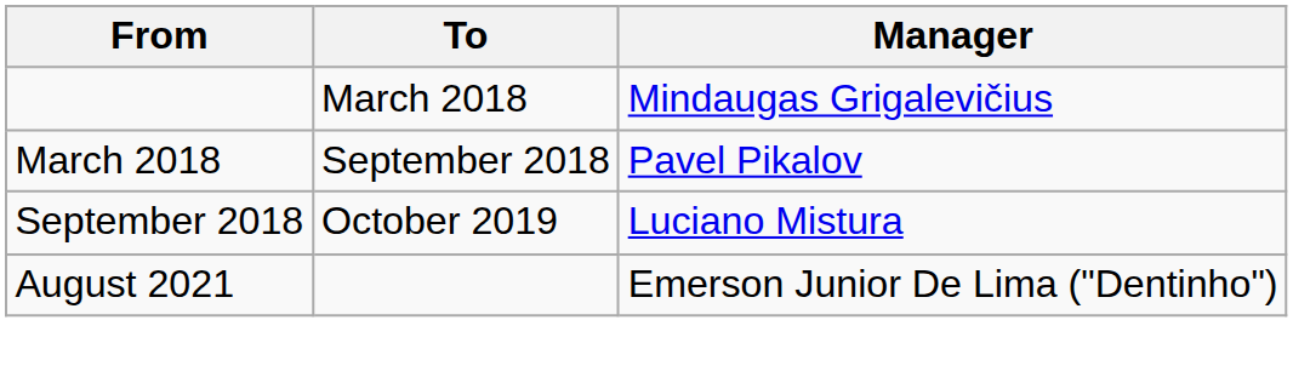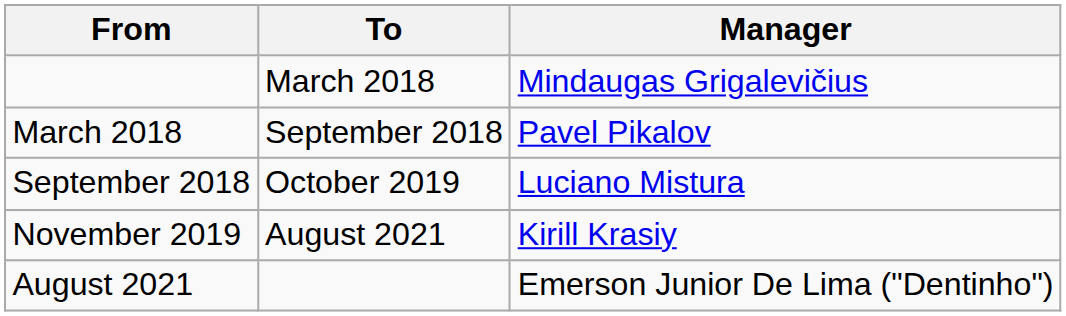 <table class="wikitable" style="text-align:left; width:auto">
 <tr>
 <th>From</th>
 <th>To</th>
 <th>Manager</th>
 </tr>
 <tr>
 <td></td>
 <td>March 2018</td>
 <td> <a href='#'>Mindaugas Grigalevičius</a></td>
 </tr>
 <tr>
 <td>March 2018</td>
 <td>September 2018</td>
 <td> <a href='#'>Pavel Pikalov</a></td>
 </tr>
 <tr>
 <td>September 2018</td>
 <td>October 2019</td>
 <td> <a href='#'>Luciano Mistura</a></td>
 </tr>
 <tr>
+<td>November 2019</td>
+<td>August 2021</td>
+<td> <a href='#'>Kirill Krasiy</a></td>
+</tr>
+<tr>
 <td>August 2021</td>
 <td></td>
 <td> Emerson Junior De Lima ("Dentinho")</td>
 </tr>
 </table>
